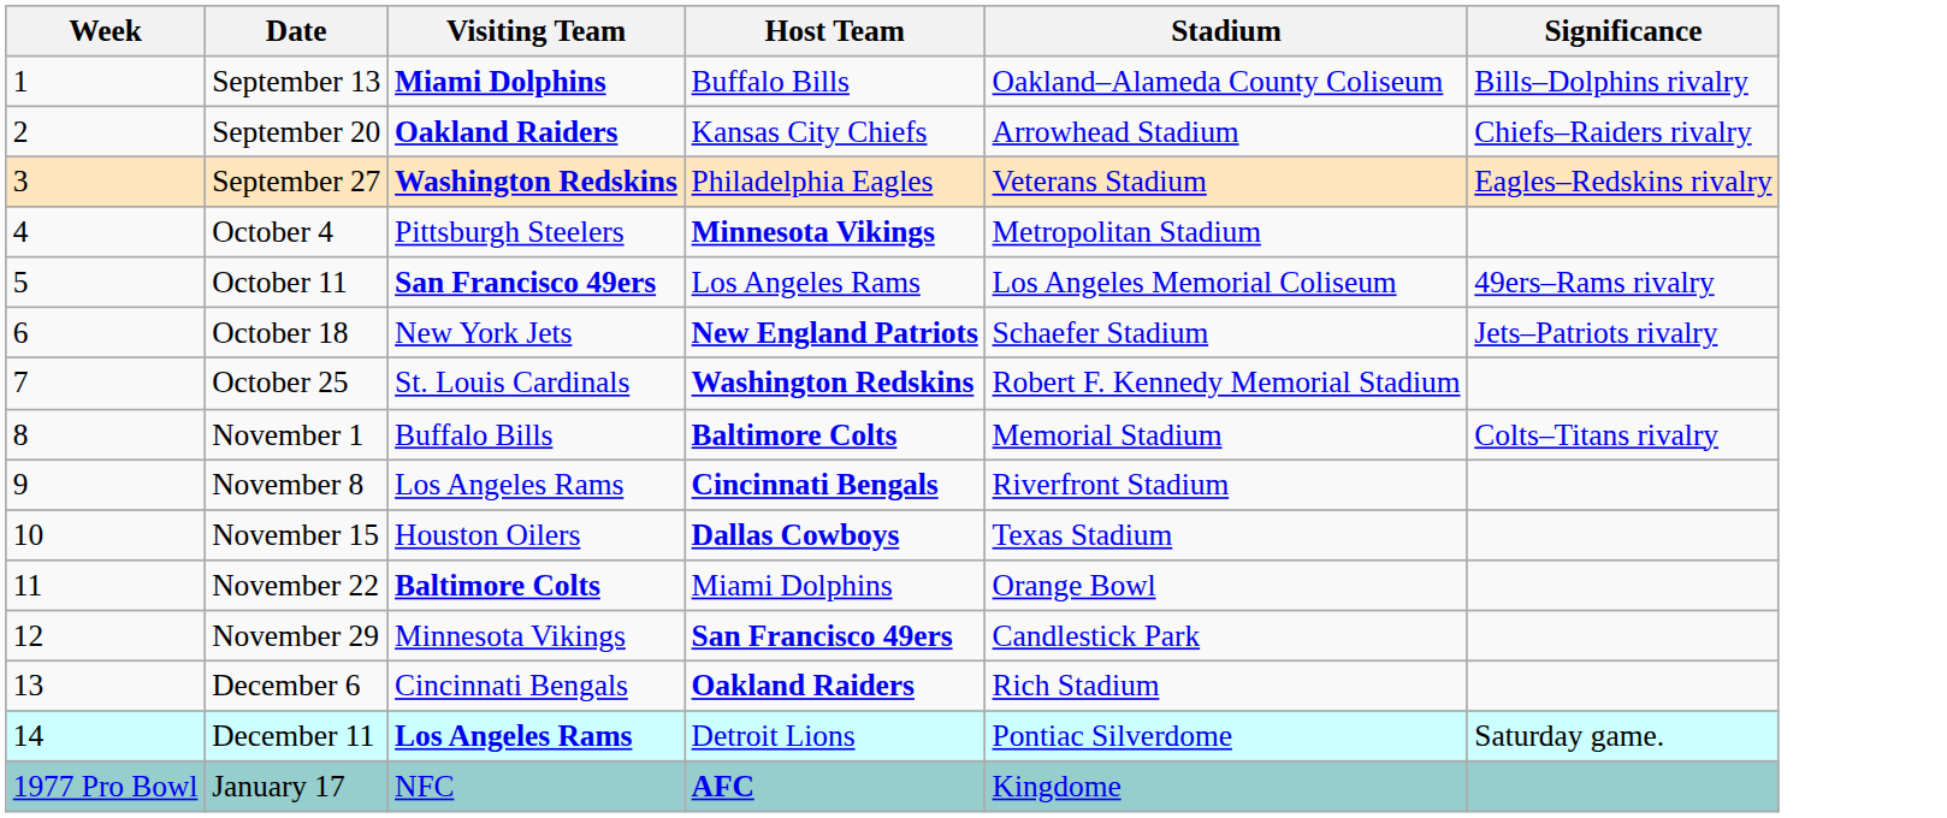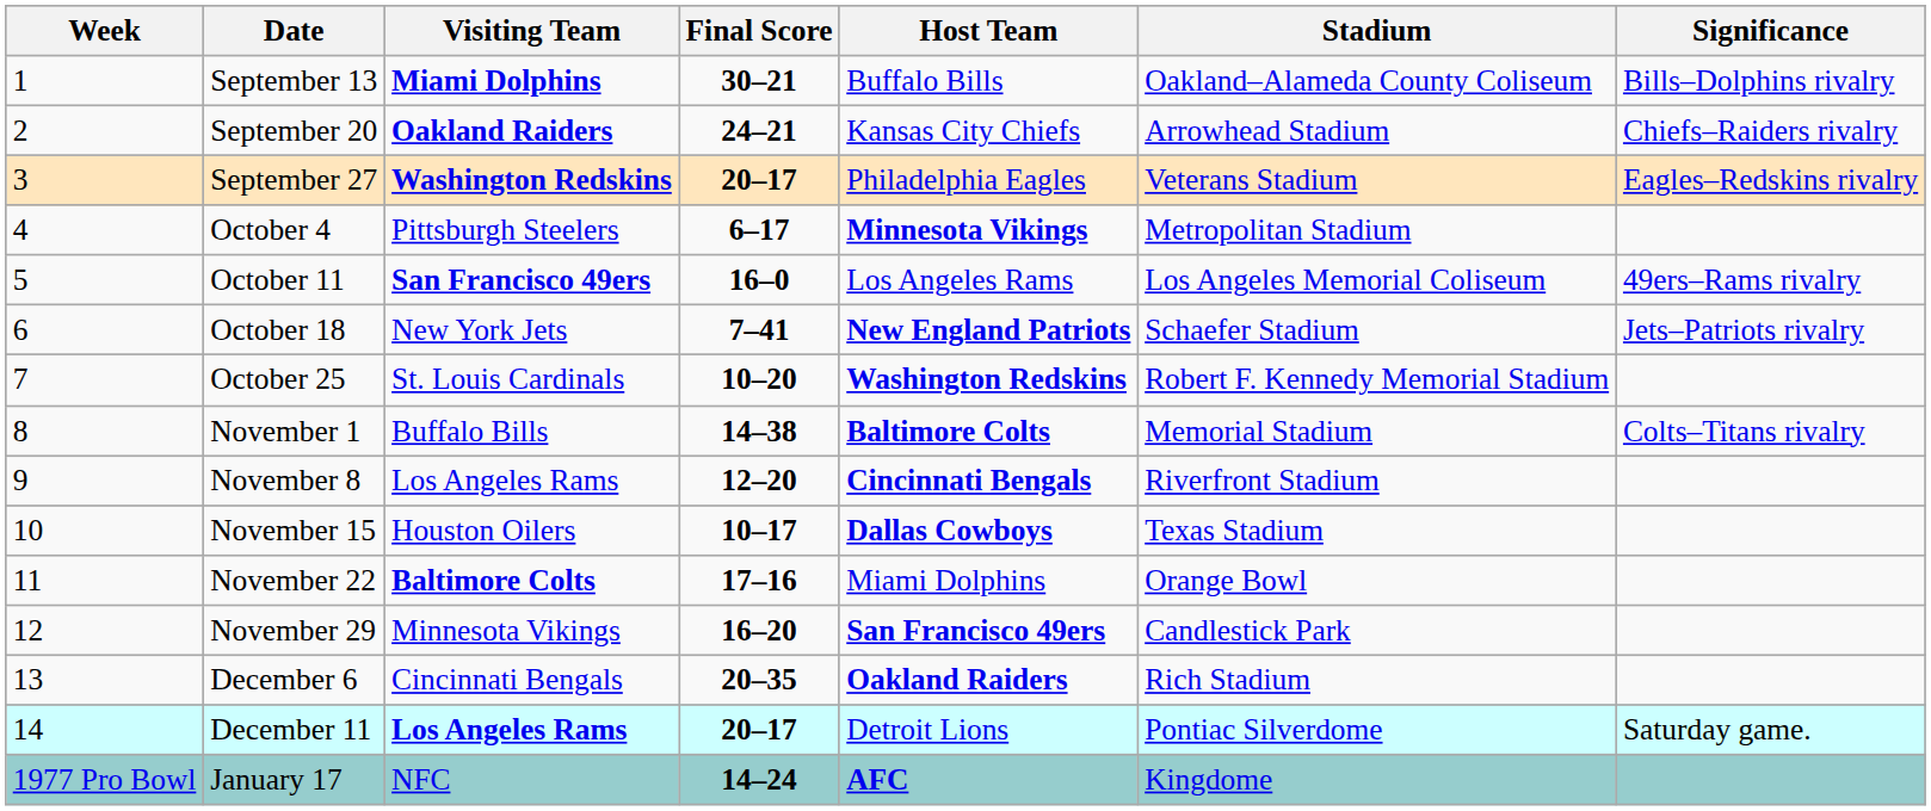 <table class="wikitable" style="font-size: 95%;">
 <tr>
 <th>Week</th>
 <th>Date</th>
 <th>Visiting Team</th>
+<th>Final Score</th>
 <th>Host Team</th>
 <th>Stadium</th>
 <th>Significance</th>
 </tr>
 <tr>
 <td>1</td>
 <td>September 13</td>
 <td><strong><a href='#'>Miami Dolphins</a></strong></td>
+<td align="center"><strong>30–21</strong></td>
 <td><a href='#'>Buffalo Bills</a></td>
 <td><a href='#'>Oakland–Alameda County Coliseum</a></td>
 <td><a href='#'>Bills–Dolphins rivalry</a></td>
 </tr>
 <tr>
 <td>2</td>
 <td>September 20</td>
 <td><strong><a href='#'>Oakland Raiders</a></strong></td>
+<td align="center"><strong>24–21</strong></td>
 <td><a href='#'>Kansas City Chiefs</a></td>
 <td><a href='#'>Arrowhead Stadium</a></td>
 <td><a href='#'>Chiefs–Raiders rivalry</a></td>
 </tr>
 <tr bgcolor="#FFE6BD">
 <td>3</td>
 <td>September 27</td>
 <td><strong><a href='#'>Washington Redskins</a></strong></td>
+<td align="center"><strong>20–17</strong></td>
 <td><a href='#'>Philadelphia Eagles</a></td>
 <td><a href='#'>Veterans Stadium</a></td>
 <td><a href='#'>Eagles–Redskins rivalry</a></td>
 </tr>
 <tr>
 <td>4</td>
 <td>October 4</td>
 <td><a href='#'>Pittsburgh Steelers</a></td>
+<td align="center"><strong>6–17</strong></td>
 <td><strong><a href='#'>Minnesota Vikings</a></strong></td>
 <td><a href='#'>Metropolitan Stadium</a></td>
 <td></td>
 </tr>
 <tr>
 <td>5</td>
 <td>October 11</td>
 <td><strong><a href='#'>San Francisco 49ers</a></strong></td>
+<td align="center"><strong>16–0</strong></td>
 <td><a href='#'>Los Angeles Rams</a></td>
 <td><a href='#'>Los Angeles Memorial Coliseum</a></td>
 <td><a href='#'>49ers–Rams rivalry</a></td>
 </tr>
 <tr>
 <td>6</td>
 <td>October 18</td>
 <td><a href='#'>New York Jets</a></td>
+<td align="center"><strong>7–41</strong></td>
 <td><strong><a href='#'>New England Patriots</a></strong></td>
 <td><a href='#'>Schaefer Stadium</a></td>
 <td><a href='#'>Jets–Patriots rivalry</a></td>
 </tr>
 <tr>
 <td>7</td>
 <td>October 25</td>
 <td><a href='#'>St. Louis Cardinals</a></td>
+<td align="center"><strong>10–20</strong></td>
 <td><strong><a href='#'>Washington Redskins</a></strong></td>
 <td><a href='#'>Robert F. Kennedy Memorial Stadium</a></td>
 <td></td>
 </tr>
 <tr>
 <td>8</td>
 <td>November 1</td>
 <td><a href='#'>Buffalo Bills</a></td>
+<td align="center"><strong>14–38</strong></td>
 <td><strong><a href='#'>Baltimore Colts</a></strong></td>
 <td><a href='#'>Memorial Stadium</a></td>
 <td><a href='#'>Colts–Titans rivalry</a></td>
 </tr>
 <tr>
 <td>9</td>
 <td>November 8</td>
 <td><a href='#'>Los Angeles Rams</a></td>
+<td align="center"><strong>12–20</strong></td>
 <td><strong><a href='#'>Cincinnati Bengals</a></strong></td>
 <td><a href='#'>Riverfront Stadium</a></td>
 <td></td>
 </tr>
 <tr>
 <td>10</td>
 <td>November 15</td>
 <td><a href='#'>Houston Oilers</a></td>
+<td align="center"><strong>10–17</strong></td>
 <td><strong><a href='#'>Dallas Cowboys</a></strong></td>
 <td><a href='#'>Texas Stadium</a></td>
 <td></td>
 </tr>
 <tr>
 <td>11</td>
 <td>November 22</td>
 <td><strong><a href='#'>Baltimore Colts</a></strong></td>
+<td align="center"><strong>17–16</strong></td>
 <td><a href='#'>Miami Dolphins</a></td>
 <td><a href='#'>Orange Bowl</a></td>
 <td></td>
 </tr>
 <tr>
 <td>12</td>
 <td>November 29</td>
 <td><a href='#'>Minnesota Vikings</a></td>
+<td align="center"><strong>16–20</strong></td>
 <td><strong><a href='#'>San Francisco 49ers</a></strong></td>
 <td><a href='#'>Candlestick Park</a></td>
 <td></td>
 </tr>
 <tr>
 <td>13</td>
 <td>December 6</td>
 <td><a href='#'>Cincinnati Bengals</a></td>
+<td align="center"><strong>20–35</strong></td>
 <td><strong><a href='#'>Oakland Raiders</a></strong></td>
 <td><a href='#'>Rich Stadium</a></td>
 <td></td>
 </tr>
 <tr bgcolor="#CCFFFF">
 <td>14</td>
 <td>December 11</td>
 <td><strong><a href='#'>Los Angeles Rams</a></strong></td>
+<td align="center"><strong>20–17</strong></td>
 <td><a href='#'>Detroit Lions</a></td>
 <td><a href='#'>Pontiac Silverdome</a></td>
 <td>Saturday game.</td>
 </tr>
 <tr bgcolor="#96CDCD">
 <td><a href='#'>1977 Pro Bowl</a></td>
 <td>January 17</td>
 <td><a href='#'>NFC</a></td>
+<td align="center"><strong>14–24</strong></td>
 <td><strong><a href='#'>AFC</a></strong></td>
 <td><a href='#'>Kingdome</a></td>
 <td></td>
 </tr>
 </table>
